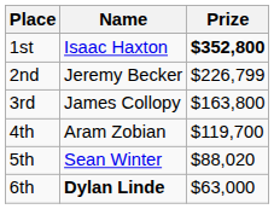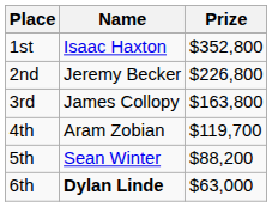 <table class="wikitable">
 <tr>
 <th>Place</th>
 <th>Name</th>
 <th>Prize</th>
 </tr>
 <tr>
 <td>1st</td>
 <td> <a href='#'>Isaac Haxton</a></td>
-<td><strong>$352,800</strong></td>
+<td>$352,800</td>
 </tr>
 <tr>
 <td>2nd</td>
 <td> Jeremy Becker</td>
-<td>$226,799</td>
+<td>$226,800</td>
 </tr>
 <tr>
 <td>3rd</td>
 <td> James Collopy</td>
 <td>$163,800</td>
 </tr>
 <tr>
 <td>4th</td>
 <td> Aram Zobian</td>
 <td>$119,700</td>
 </tr>
 <tr>
 <td>5th</td>
 <td> <a href='#'>Sean Winter</a></td>
-<td>$88,020</td>
+<td>$88,200</td>
 </tr>
 <tr>
 <td>6th</td>
 <td><strong> Dylan Linde</strong></td>
 <td>$63,000</td>
 </tr>
 </table>
